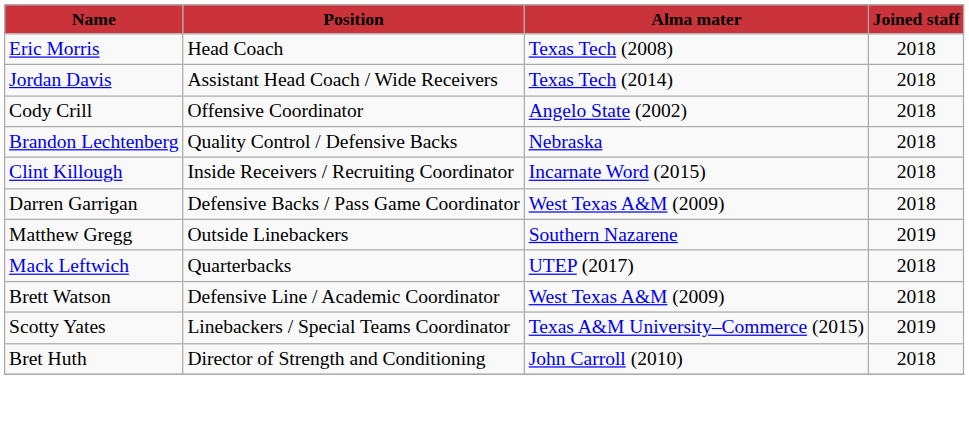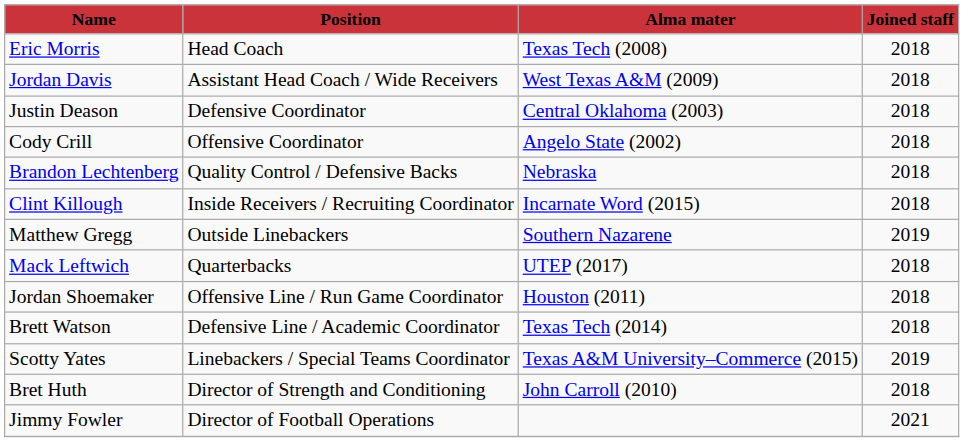 <table class="wikitable">
 <tr style="background:#CB333B; text-align:center;font-size:90%;">
 <td><span><strong>Name</strong> </span></td>
 <td><span><strong>Position</strong> </span></td>
 <td><span><strong>Alma mater</strong></span></td>
 <td><span><strong>Joined staff</strong></span></td>
 </tr>
 <tr>
 <td><a href='#'>Eric Morris</a></td>
 <td>Head Coach</td>
 <td><a href='#'>Texas Tech</a> (2008)</td>
 <td align=center>2018</td>
 </tr>
 <tr>
 <td><a href='#'>Jordan Davis</a></td>
 <td>Assistant Head Coach / Wide Receivers</td>
-<td><a href='#'>Texas Tech</a> (2014)</td>
+<td><a href='#'>West Texas A&M</a> (2009)</td>
+<td align=center>2018</td>
+</tr>
+<tr>
+<td>Justin Deason</td>
+<td>Defensive Coordinator</td>
+<td><a href='#'>Central Oklahoma</a> (2003)</td>
 <td align=center>2018</td>
 </tr>
 <tr>
 <td>Cody Crill</td>
 <td>Offensive Coordinator</td>
 <td><a href='#'>Angelo State</a> (2002)</td>
 <td align=center>2018</td>
 </tr>
 <tr>
 <td><a href='#'>Brandon Lechtenberg</a></td>
 <td>Quality Control / Defensive Backs</td>
 <td><a href='#'>Nebraska</a></td>
 <td align=center>2018</td>
 </tr>
 <tr>
 <td><a href='#'>Clint Killough</a></td>
 <td>Inside Receivers / Recruiting Coordinator</td>
 <td><a href='#'>Incarnate Word</a> (2015)</td>
 <td align=center>2018</td>
 </tr>
 <tr>
-<td>Darren Garrigan</td>
-<td>Defensive Backs / Pass Game Coordinator</td>
-<td><a href='#'>West Texas A&M</a> (2009)</td>
-<td align=center>2018</td>
-</tr>
-<tr>
 <td>Matthew Gregg</td>
 <td>Outside Linebackers</td>
 <td><a href='#'>Southern Nazarene</a></td>
 <td align=center>2019</td>
 </tr>
 <tr>
 <td><a href='#'>Mack Leftwich</a></td>
 <td>Quarterbacks</td>
 <td><a href='#'>UTEP</a> (2017)</td>
 <td align=center>2018</td>
 </tr>
 <tr>
+<td>Jordan Shoemaker</td>
+<td>Offensive Line / Run Game Coordinator</td>
+<td><a href='#'>Houston</a> (2011)</td>
+<td align=center>2018</td>
+</tr>
+<tr>
 <td>Brett Watson</td>
 <td>Defensive Line / Academic Coordinator</td>
-<td><a href='#'>West Texas A&M</a> (2009)</td>
+<td><a href='#'>Texas Tech</a> (2014)</td>
 <td align=center>2018</td>
 </tr>
 <tr>
 <td>Scotty Yates</td>
 <td>Linebackers / Special Teams Coordinator</td>
 <td><a href='#'>Texas A&M University–Commerce</a> (2015)</td>
 <td align=center>2019</td>
 </tr>
 <tr>
 <td>Bret Huth</td>
 <td>Director of Strength and Conditioning</td>
 <td><a href='#'>John Carroll</a> (2010)</td>
 <td align=center>2018</td>
 </tr>
 <tr>
+<td>Jimmy Fowler</td>
+<td>Director of Football Operations</td>
+<td></td>
+<td align=center>2021</td>
+</tr>
+<tr>
 </tr>
 </table>
